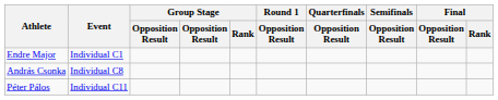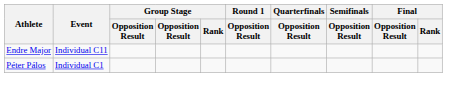 <table class=wikitable style="font-size:90%">
 <tr>
 <th rowspan="2">Athlete</th>
 <th rowspan="2">Event</th>
 <th colspan="3">Group Stage</th>
 <th>Round 1</th>
 <th>Quarterfinals</th>
 <th>Semifinals</th>
 <th colspan="2">Final</th>
 </tr>
 <tr>
 <th>Opposition<br>Result</th>
 <th>Opposition<br>Result</th>
 <th>Rank</th>
 <th>Opposition<br>Result</th>
 <th>Opposition<br>Result</th>
 <th>Opposition<br>Result</th>
 <th>Opposition<br>Result</th>
 <th>Rank</th>
 </tr>
 <tr align=center>
 <td align=left><a href='#'>Endre Major</a></td>
-<td align=left><a href='#'>Individual C1</a></td>
-<td></td>
-<td></td>
-<td></td>
-<td></td>
-<td></td>
-<td></td>
-<td></td>
-<td></td>
-</tr>
-<tr align=center>
-<td align=left><a href='#'>András Csonka</a></td>
-<td align=left><a href='#'>Individual C8</a></td>
+<td align=left><a href='#'>Individual C11</a></td>
 <td></td>
 <td></td>
 <td></td>
 <td></td>
 <td></td>
 <td></td>
 <td></td>
 <td></td>
 </tr>
 <tr align=center>
 <td align=left><a href='#'>Péter Pálos</a></td>
-<td align=left><a href='#'>Individual C11</a></td>
+<td align=left><a href='#'>Individual C1</a></td>
 <td></td>
 <td></td>
 <td></td>
 <td></td>
 <td></td>
 <td></td>
 <td></td>
 <td></td>
 </tr>
 </table>
